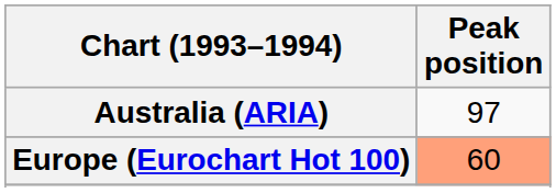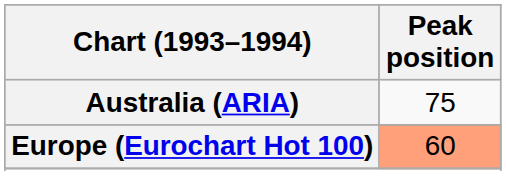 <table class="wikitable sortable plainrowheaders" style="text-align:center">
 <tr>
 <th scope="col">Chart (1993–1994)</th>
 <th scope="col">Peak<br>position</th>
 </tr>
 <tr>
 <th scope="row">Australia (<a href='#'>ARIA</a>)</th>
-<td>97</td>
+<td>75</td>
 </tr>
 <tr>
 <th scope="row">Europe (<a href='#'>Eurochart Hot 100</a>)</th>
 <td style="background: lightsalmon;">60</td>
 </tr>
 <tr>
 </tr>
 <tr>
 </tr>
 </table>
